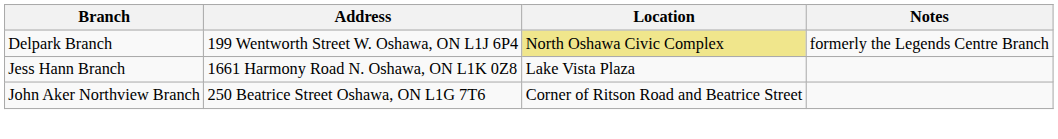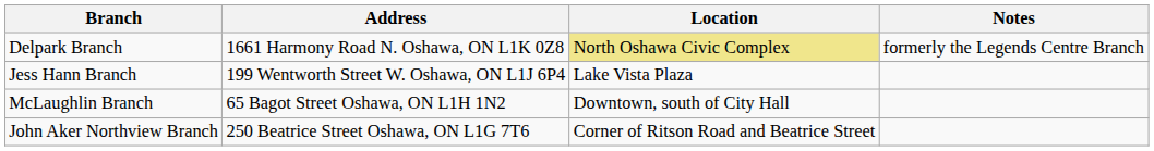 <table class="wikitable">
 <tr>
 <th>Branch</th>
 <th>Address</th>
 <th>Location</th>
 <th>Notes</th>
 </tr>
 <tr>
 <td>Delpark Branch</td>
-<td>199 Wentworth Street W. Oshawa, ON L1J 6P4</td>
+<td>1661 Harmony Road N. Oshawa, ON L1K 0Z8</td>
 <td style="background: khaki;">North Oshawa Civic Complex</td>
 <td>formerly the Legends Centre Branch</td>
 </tr>
 <tr>
 <td>Jess Hann Branch</td>
-<td>1661 Harmony Road N. Oshawa, ON L1K 0Z8</td>
+<td>199 Wentworth Street W. Oshawa, ON L1J 6P4</td>
 <td>Lake Vista Plaza</td>
+<td></td>
+</tr>
+<tr>
+<td>McLaughlin Branch</td>
+<td>65 Bagot Street Oshawa, ON L1H 1N2</td>
+<td>Downtown, south of City Hall</td>
 <td></td>
 </tr>
 <tr>
 <td>John Aker Northview Branch</td>
 <td>250 Beatrice Street Oshawa, ON L1G 7T6</td>
 <td>Corner of Ritson Road and Beatrice Street</td>
 <td></td>
 </tr>
 </table>
